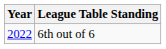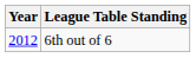 <table class="wikitable">
 <tr>
 <th>Year</th>
 <th>League Table Standing</th>
 </tr>
 <tr>
-<td><a href='#'>2022</a></td>
+<td><a href='#'>2012</a></td>
 <td>6th out of 6</td>
 </tr>
 </table>
